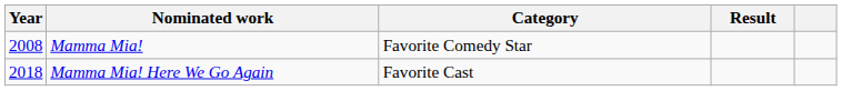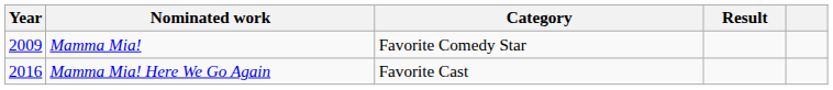 <table class=wikitable>
 <tr>
 <th scope="col" style="width:5%;">Year</th>
 <th scope="col" style="width:40%;">Nominated work</th>
 <th scope="col" style="width:40%;">Category</th>
 <th scope="col" style="width:10%;">Result</th>
 <th scope="col" style="width:5%;"></th>
 </tr>
 <tr>
-<td><a href='#'>2008</a></td>
+<td><a href='#'>2009</a></td>
 <td><em><a href='#'>Mamma Mia!</a></em></td>
 <td>Favorite Comedy Star</td>
 <td></td>
 <td style="text-align:center;"></td>
 </tr>
 <tr>
-<td><a href='#'>2018</a></td>
+<td><a href='#'>2016</a></td>
 <td><em><a href='#'>Mamma Mia! Here We Go Again</a></em></td>
 <td>Favorite Cast</td>
 <td></td>
 <td style="text-align:center;"></td>
 </tr>
 </table>
